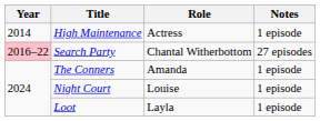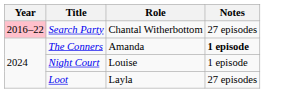 <table class="wikitable sortable">
 <tr>
 <th>Year</th>
 <th>Title</th>
 <th>Role</th>
 <th class="unsortable">Notes</th>
-</tr>
-<tr>
-<td>2014</td>
-<td><em><a href='#'>High Maintenance</a></em></td>
-<td>Actress</td>
-<td>1 episode</td>
 </tr>
 <tr>
 <td style="background: pink;">2016–22</td>
 <td><em><a href='#'>Search Party</a></em></td>
 <td>Chantal Witherbottom</td>
 <td>27 episodes</td>
 </tr>
 <tr>
 <td rowspan="3">2024</td>
 <td><em><a href='#'>The Conners</a></em></td>
 <td>Amanda</td>
-<td>1 episode</td>
+<td><strong>1 episode</strong></td>
 </tr>
 <tr>
 <td><em><a href='#'>Night Court</a></em></td>
 <td>Louise</td>
 <td>1 episode</td>
 </tr>
 <tr>
 <td><em><a href='#'>Loot</a></em></td>
 <td>Layla</td>
-<td>1 episode</td>
+<td>27 episodes</td>
 </tr>
 </table>
